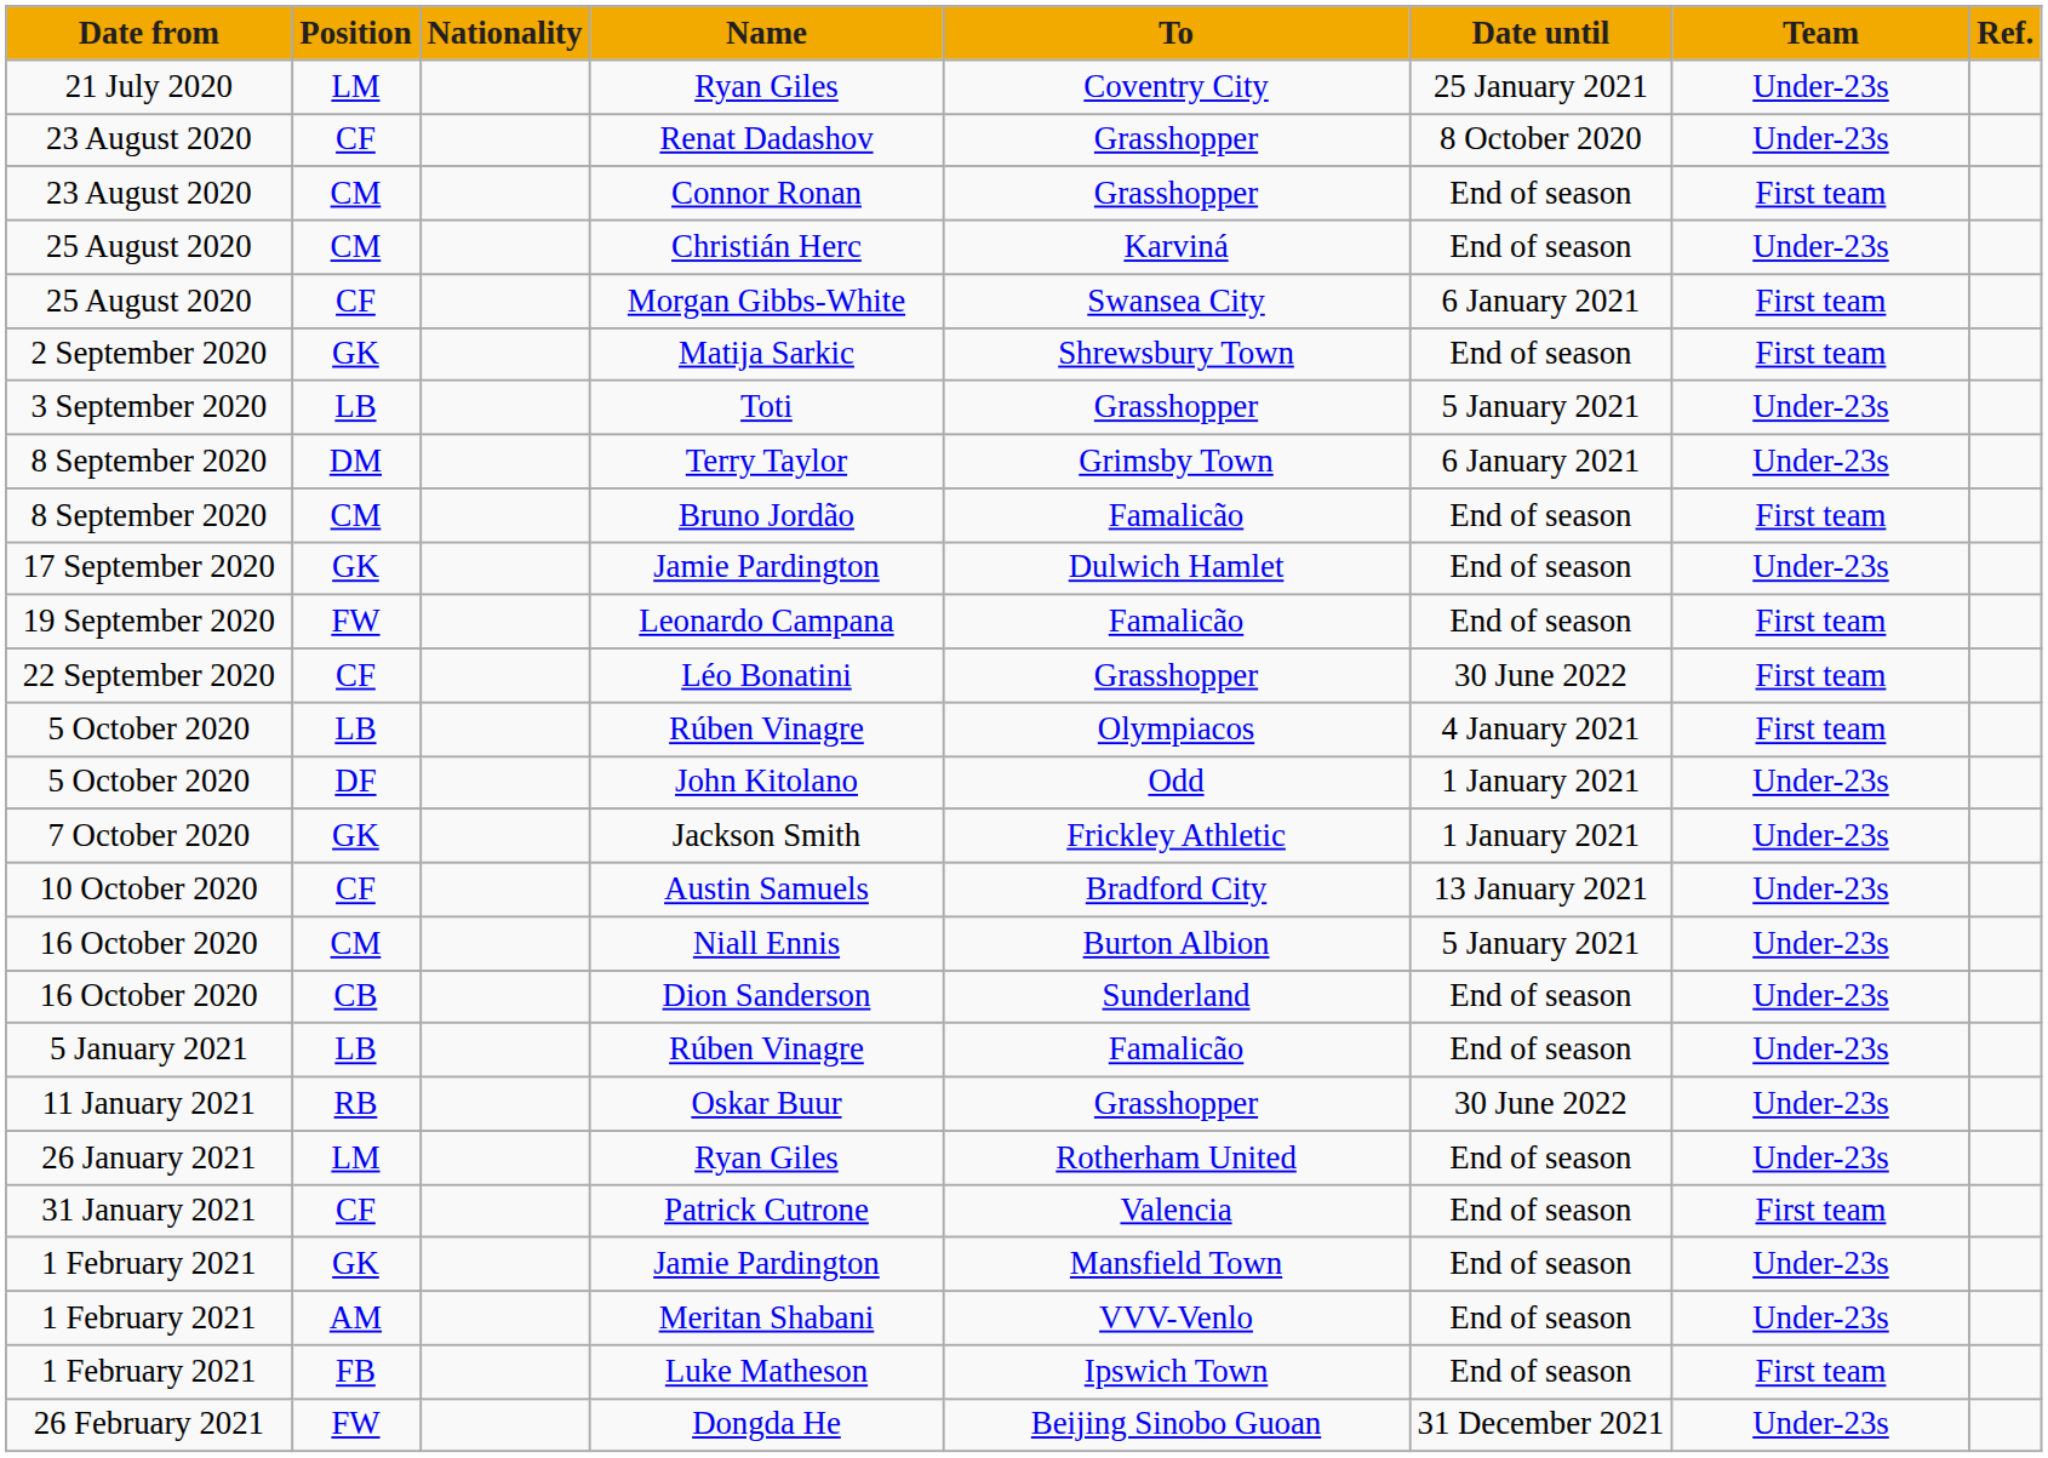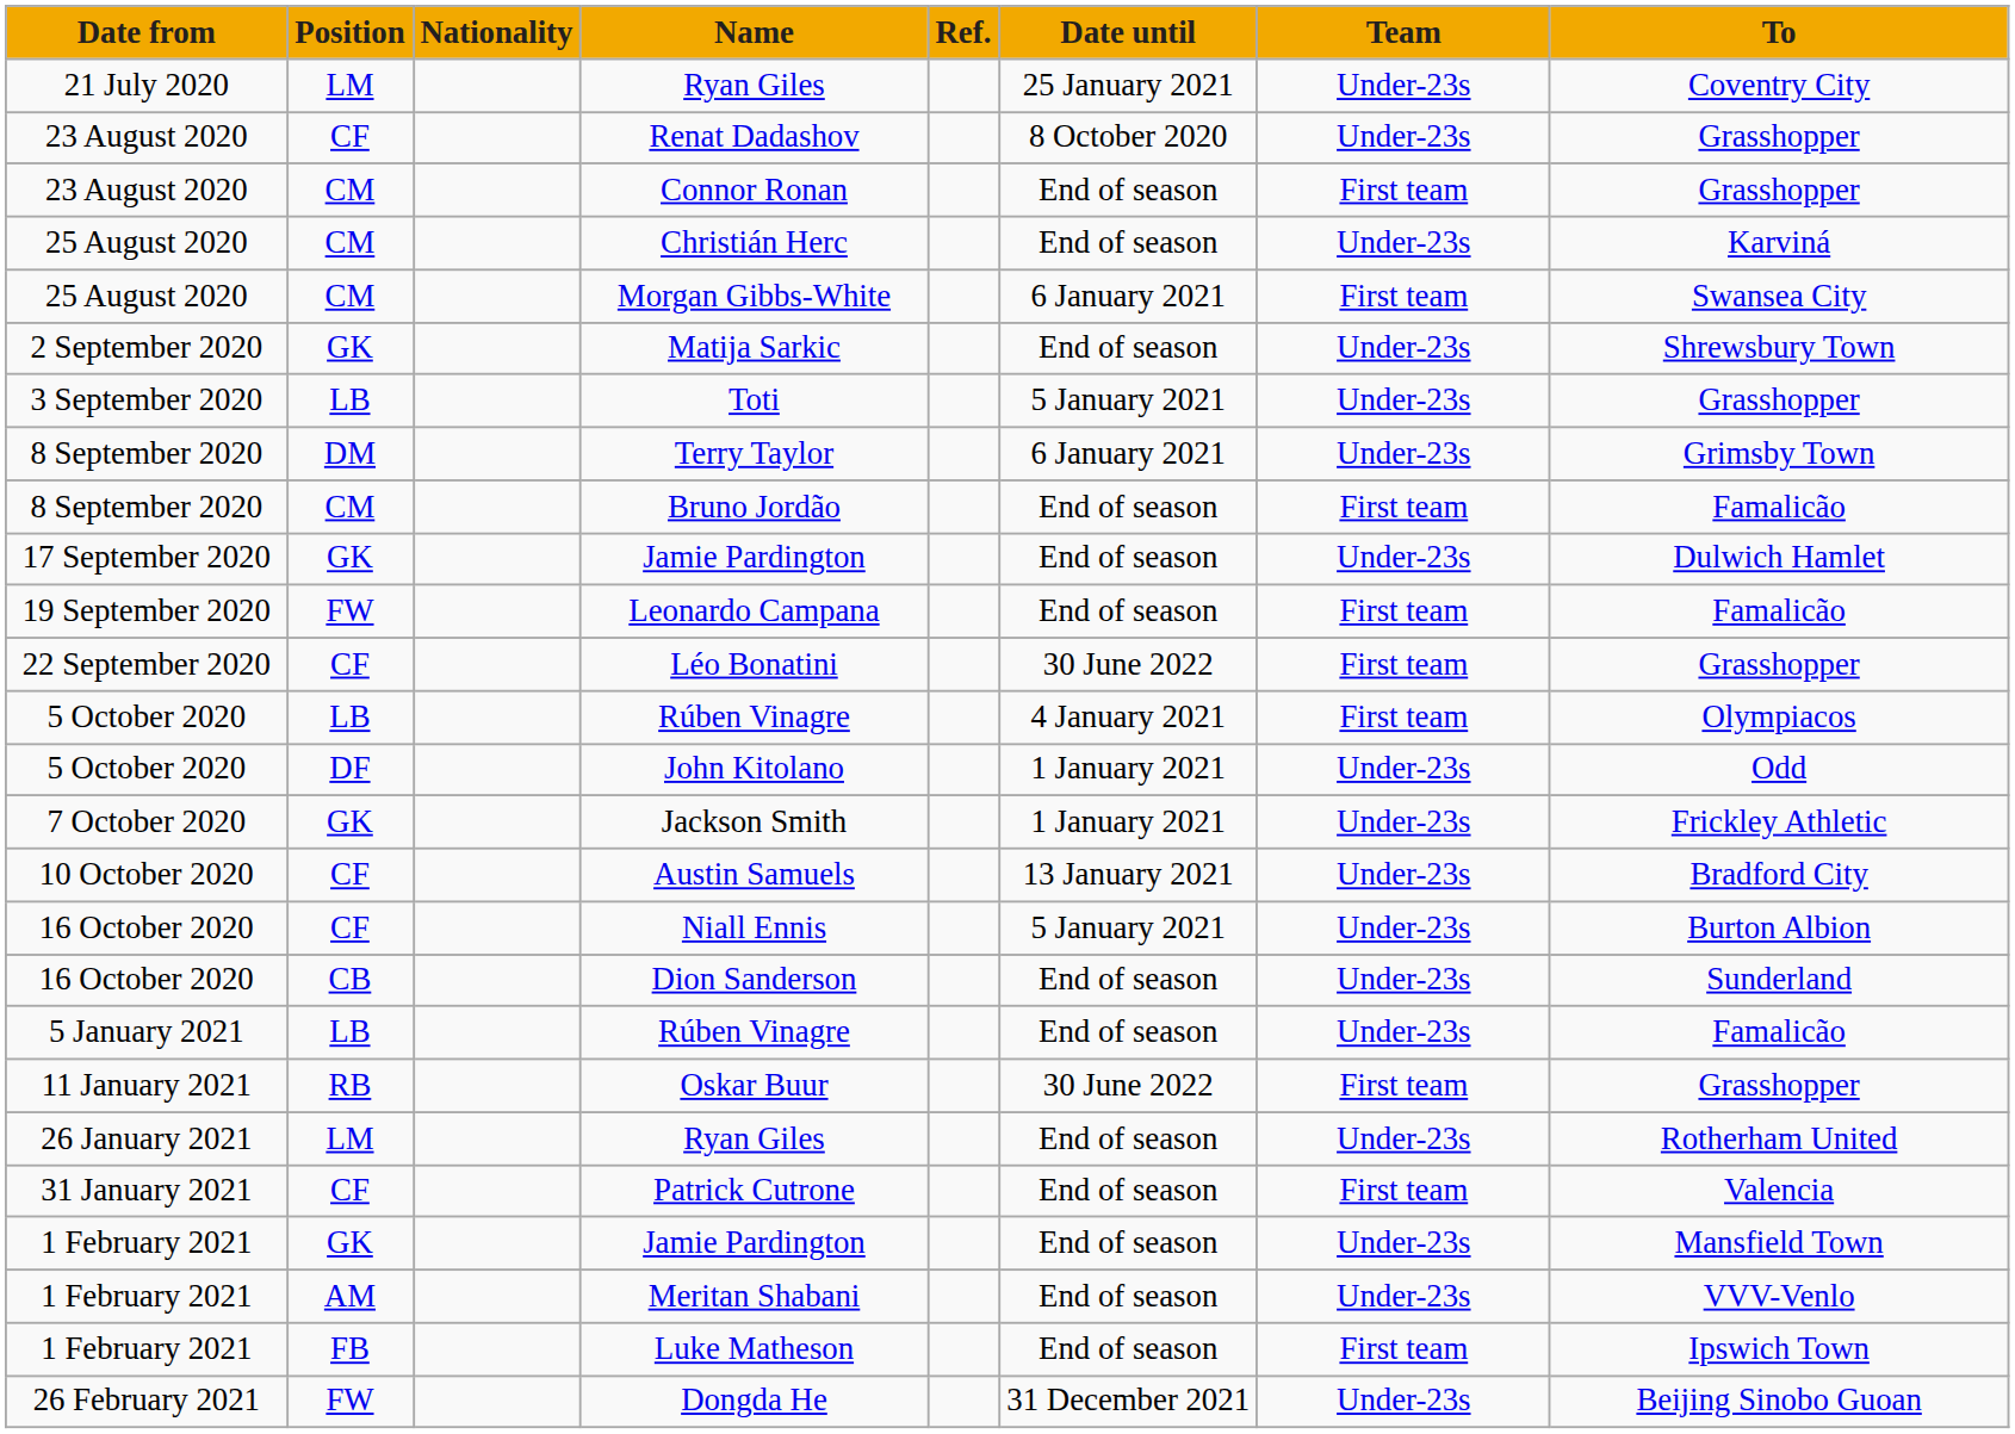 <table class="wikitable"  style="text-align:center; font-size:90%; ">
 <tr>
 <th style="background:#F2A900; color:#231F20; width:120px;">Date from</th>
 <th style="background:#F2A900; color:#231F20; width:50px;">Position</th>
 <th style="background:#F2A900; color:#231F20; width:50px;">Nationality</th>
 <th style="background:#F2A900; color:#231F20; width:150px;">Name</th>
-<th style="background:#F2A900; color:#231F20; width:200px;">To</th>
+<th style="background:#F2A900; color:#231F20; width:25px;">Ref.</th>
 <th style="background:#F2A900; color:#231F20; width:110px;">Date until</th>
 <th style="background:#F2A900; color:#231F20; width:125px;">Team</th>
-<th style="background:#F2A900; color:#231F20; width:25px;">Ref.</th>
+<th style="background:#F2A900; color:#231F20; width:200px;">To</th>
 </tr>
 <tr>
 <td>21 July 2020</td>
 <td><a href='#'>LM</a></td>
 <td></td>
 <td><a href='#'>Ryan Giles</a></td>
-<td> <a href='#'>Coventry City</a></td>
+<td></td>
 <td>25 January 2021</td>
 <td><a href='#'>Under-23s</a></td>
-<td></td>
+<td> <a href='#'>Coventry City</a></td>
 </tr>
 <tr>
 <td>23 August 2020</td>
 <td><a href='#'>CF</a></td>
 <td></td>
 <td><a href='#'>Renat Dadashov</a></td>
-<td> <a href='#'>Grasshopper</a></td>
+<td></td>
 <td>8 October 2020</td>
 <td><a href='#'>Under-23s</a></td>
-<td></td>
+<td> <a href='#'>Grasshopper</a></td>
 </tr>
 <tr>
 <td>23 August 2020</td>
 <td><a href='#'>CM</a></td>
 <td></td>
 <td><a href='#'>Connor Ronan</a></td>
-<td> <a href='#'>Grasshopper</a></td>
+<td></td>
 <td>End of season</td>
 <td><a href='#'>First team</a></td>
-<td></td>
+<td> <a href='#'>Grasshopper</a></td>
 </tr>
 <tr>
 <td>25 August 2020</td>
 <td><a href='#'>CM</a></td>
 <td></td>
 <td><a href='#'>Christián Herc</a></td>
-<td> <a href='#'>Karviná</a></td>
+<td></td>
 <td>End of season</td>
 <td><a href='#'>Under-23s</a></td>
-<td></td>
+<td> <a href='#'>Karviná</a></td>
 </tr>
 <tr>
 <td>25 August 2020</td>
-<td><a href='#'>CF</a></td>
+<td><a href='#'>CM</a></td>
 <td></td>
 <td><a href='#'>Morgan Gibbs-White</a></td>
-<td> <a href='#'>Swansea City</a></td>
+<td></td>
 <td>6 January 2021</td>
 <td><a href='#'>First team</a></td>
-<td></td>
+<td> <a href='#'>Swansea City</a></td>
 </tr>
 <tr>
 <td>2 September 2020</td>
 <td><a href='#'>GK</a></td>
 <td></td>
 <td><a href='#'>Matija Sarkic</a></td>
+<td></td>
+<td>End of season</td>
+<td><a href='#'>Under-23s</a></td>
 <td> <a href='#'>Shrewsbury Town</a></td>
-<td>End of season</td>
-<td><a href='#'>First team</a></td>
-<td></td>
 </tr>
 <tr>
 <td>3 September 2020</td>
 <td><a href='#'>LB</a></td>
 <td></td>
 <td><a href='#'>Toti</a></td>
-<td> <a href='#'>Grasshopper</a></td>
+<td></td>
 <td>5 January 2021</td>
 <td><a href='#'>Under-23s</a></td>
-<td></td>
+<td> <a href='#'>Grasshopper</a></td>
 </tr>
 <tr>
 <td>8 September 2020</td>
 <td><a href='#'>DM</a></td>
 <td></td>
 <td><a href='#'>Terry Taylor</a></td>
-<td> <a href='#'>Grimsby Town</a></td>
+<td></td>
 <td>6 January 2021</td>
 <td><a href='#'>Under-23s</a></td>
-<td></td>
+<td> <a href='#'>Grimsby Town</a></td>
 </tr>
 <tr>
 <td>8 September 2020</td>
 <td><a href='#'>CM</a></td>
 <td></td>
 <td><a href='#'>Bruno Jordão</a></td>
-<td> <a href='#'>Famalicão</a></td>
+<td></td>
 <td>End of season</td>
 <td><a href='#'>First team</a></td>
-<td></td>
+<td> <a href='#'>Famalicão</a></td>
 </tr>
 <tr>
 <td>17 September 2020</td>
 <td><a href='#'>GK</a></td>
 <td></td>
 <td><a href='#'>Jamie Pardington</a></td>
-<td> <a href='#'>Dulwich Hamlet</a></td>
+<td></td>
 <td>End of season</td>
 <td><a href='#'>Under-23s</a></td>
-<td></td>
+<td> <a href='#'>Dulwich Hamlet</a></td>
 </tr>
 <tr>
 <td>19 September 2020</td>
 <td><a href='#'>FW</a></td>
 <td></td>
 <td><a href='#'>Leonardo Campana</a></td>
-<td> <a href='#'>Famalicão</a></td>
+<td></td>
 <td>End of season</td>
 <td><a href='#'>First team</a></td>
-<td></td>
+<td> <a href='#'>Famalicão</a></td>
 </tr>
 <tr>
 <td>22 September 2020</td>
 <td><a href='#'>CF</a></td>
 <td></td>
 <td><a href='#'>Léo Bonatini</a></td>
-<td> <a href='#'>Grasshopper</a></td>
+<td></td>
 <td>30 June 2022</td>
 <td><a href='#'>First team</a></td>
-<td></td>
+<td> <a href='#'>Grasshopper</a></td>
 </tr>
 <tr>
 <td>5 October 2020</td>
 <td><a href='#'>LB</a></td>
 <td></td>
 <td><a href='#'>Rúben Vinagre</a></td>
-<td> <a href='#'>Olympiacos</a></td>
+<td></td>
 <td>4 January 2021</td>
 <td><a href='#'>First team</a></td>
-<td></td>
+<td> <a href='#'>Olympiacos</a></td>
 </tr>
 <tr>
 <td>5 October 2020</td>
 <td><a href='#'>DF</a></td>
 <td></td>
 <td><a href='#'>John Kitolano</a></td>
-<td> <a href='#'>Odd</a></td>
+<td></td>
 <td>1 January 2021</td>
 <td><a href='#'>Under-23s</a></td>
-<td></td>
+<td> <a href='#'>Odd</a></td>
 </tr>
 <tr>
 <td>7 October 2020</td>
 <td><a href='#'>GK</a></td>
 <td></td>
 <td>Jackson Smith</td>
-<td> <a href='#'>Frickley Athletic</a></td>
+<td></td>
 <td>1 January 2021</td>
 <td><a href='#'>Under-23s</a></td>
-<td></td>
+<td> <a href='#'>Frickley Athletic</a></td>
 </tr>
 <tr>
 <td>10 October 2020</td>
 <td><a href='#'>CF</a></td>
 <td></td>
 <td><a href='#'>Austin Samuels</a></td>
-<td> <a href='#'>Bradford City</a></td>
+<td></td>
 <td>13 January 2021</td>
 <td><a href='#'>Under-23s</a></td>
-<td></td>
+<td> <a href='#'>Bradford City</a></td>
 </tr>
 <tr>
 <td>16 October 2020</td>
-<td><a href='#'>CM</a></td>
+<td><a href='#'>CF</a></td>
 <td></td>
 <td><a href='#'>Niall Ennis</a></td>
-<td> <a href='#'>Burton Albion</a></td>
+<td></td>
 <td>5 January 2021</td>
 <td><a href='#'>Under-23s</a></td>
-<td></td>
+<td> <a href='#'>Burton Albion</a></td>
 </tr>
 <tr>
 <td>16 October 2020</td>
 <td><a href='#'>CB</a></td>
 <td></td>
 <td><a href='#'>Dion Sanderson</a></td>
-<td> <a href='#'>Sunderland</a></td>
+<td></td>
 <td>End of season</td>
 <td><a href='#'>Under-23s</a></td>
-<td></td>
+<td> <a href='#'>Sunderland</a></td>
 </tr>
 <tr>
 <td>5 January 2021</td>
 <td><a href='#'>LB</a></td>
 <td></td>
 <td><a href='#'>Rúben Vinagre</a></td>
-<td> <a href='#'>Famalicão</a></td>
+<td></td>
 <td>End of season</td>
 <td><a href='#'>Under-23s</a></td>
-<td></td>
+<td> <a href='#'>Famalicão</a></td>
 </tr>
 <tr>
 <td>11 January 2021</td>
 <td><a href='#'>RB</a></td>
 <td></td>
 <td><a href='#'>Oskar Buur</a></td>
+<td></td>
+<td>30 June 2022</td>
+<td><a href='#'>First team</a></td>
 <td> <a href='#'>Grasshopper</a></td>
-<td>30 June 2022</td>
-<td><a href='#'>Under-23s</a></td>
-<td></td>
 </tr>
 <tr>
 <td>26 January 2021</td>
 <td><a href='#'>LM</a></td>
 <td></td>
 <td><a href='#'>Ryan Giles</a></td>
-<td> <a href='#'>Rotherham United</a></td>
+<td></td>
 <td>End of season</td>
 <td><a href='#'>Under-23s</a></td>
-<td></td>
+<td> <a href='#'>Rotherham United</a></td>
 </tr>
 <tr>
 <td>31 January 2021</td>
 <td><a href='#'>CF</a></td>
 <td></td>
 <td><a href='#'>Patrick Cutrone</a></td>
-<td> <a href='#'>Valencia</a></td>
+<td></td>
 <td>End of season</td>
 <td><a href='#'>First team</a></td>
-<td></td>
+<td> <a href='#'>Valencia</a></td>
 </tr>
 <tr>
 <td>1 February 2021</td>
 <td><a href='#'>GK</a></td>
 <td></td>
 <td><a href='#'>Jamie Pardington</a></td>
-<td> <a href='#'>Mansfield Town</a></td>
+<td></td>
 <td>End of season</td>
 <td><a href='#'>Under-23s</a></td>
-<td></td>
+<td> <a href='#'>Mansfield Town</a></td>
 </tr>
 <tr>
 <td>1 February 2021</td>
 <td><a href='#'>AM</a></td>
 <td></td>
 <td><a href='#'>Meritan Shabani</a></td>
-<td> <a href='#'>VVV-Venlo</a></td>
+<td></td>
 <td>End of season</td>
 <td><a href='#'>Under-23s</a></td>
-<td></td>
+<td> <a href='#'>VVV-Venlo</a></td>
 </tr>
 <tr>
 <td>1 February 2021</td>
 <td><a href='#'>FB</a></td>
 <td></td>
 <td><a href='#'>Luke Matheson</a></td>
-<td> <a href='#'>Ipswich Town</a></td>
+<td></td>
 <td>End of season</td>
 <td><a href='#'>First team</a></td>
-<td></td>
+<td> <a href='#'>Ipswich Town</a></td>
 </tr>
 <tr>
 <td>26 February 2021</td>
 <td><a href='#'>FW</a></td>
 <td></td>
 <td><a href='#'>Dongda He</a></td>
-<td> <a href='#'>Beijing Sinobo Guoan</a></td>
+<td></td>
 <td>31 December 2021</td>
 <td><a href='#'>Under-23s</a></td>
-<td></td>
+<td> <a href='#'>Beijing Sinobo Guoan</a></td>
 </tr>
 </table>
